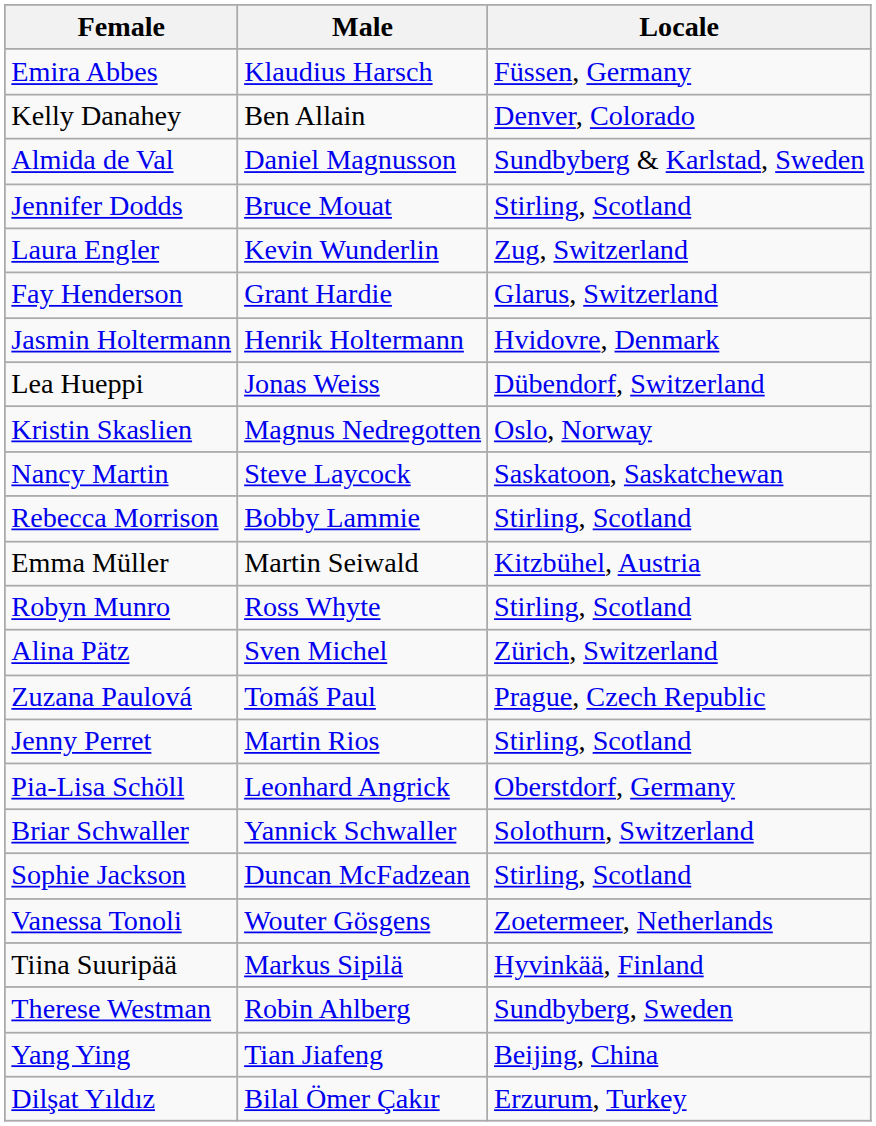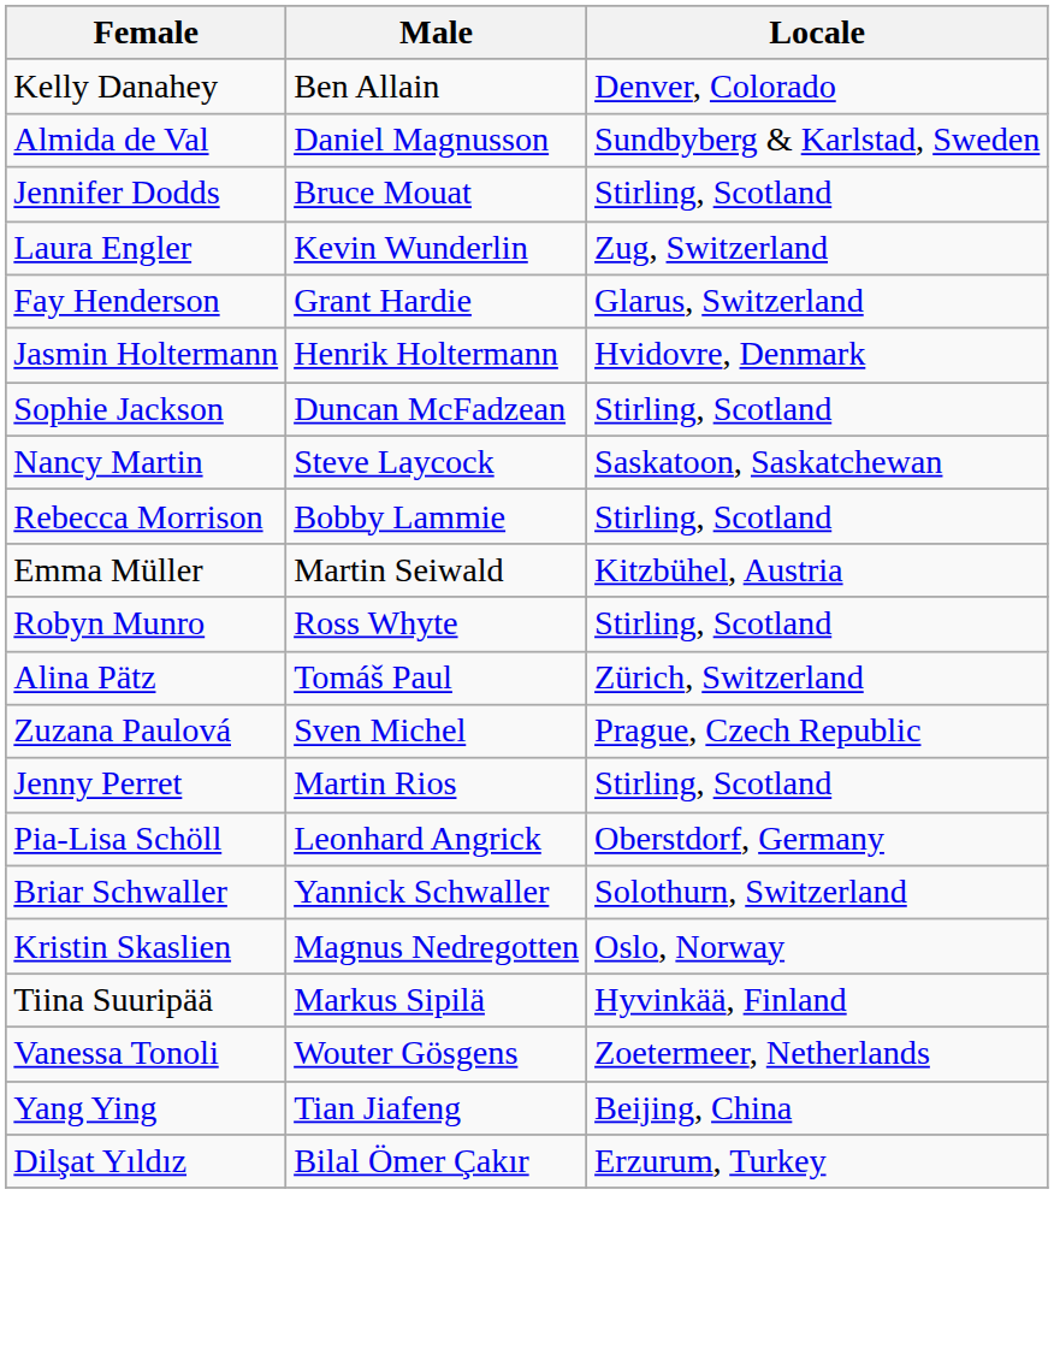 <table class=wikitable>
 <tr>
 <th scope="col">Female</th>
 <th scope="col">Male</th>
 <th scope="col">Locale</th>
-</tr>
-<tr>
-<td><a href='#'>Emira Abbes</a></td>
-<td><a href='#'>Klaudius Harsch</a></td>
-<td> <a href='#'>Füssen</a>, <a href='#'>Germany</a></td>
 </tr>
 <tr>
 <td>Kelly Danahey</td>
 <td>Ben Allain</td>
 <td> <a href='#'>Denver</a>, <a href='#'>Colorado</a></td>
 </tr>
 <tr>
 <td><a href='#'>Almida de Val</a></td>
 <td><a href='#'>Daniel Magnusson</a></td>
 <td> <a href='#'>Sundbyberg</a> & <a href='#'>Karlstad</a>, <a href='#'>Sweden</a></td>
 </tr>
 <tr>
 <td><a href='#'>Jennifer Dodds</a></td>
 <td><a href='#'>Bruce Mouat</a></td>
 <td> <a href='#'>Stirling</a>, <a href='#'>Scotland</a></td>
 </tr>
 <tr>
 <td><a href='#'>Laura Engler</a></td>
 <td><a href='#'>Kevin Wunderlin</a></td>
 <td> <a href='#'>Zug</a>, <a href='#'>Switzerland</a></td>
 </tr>
 <tr>
 <td><a href='#'>Fay Henderson</a></td>
 <td><a href='#'>Grant Hardie</a></td>
 <td> <a href='#'>Glarus</a>, <a href='#'>Switzerland</a></td>
 </tr>
 <tr>
 <td><a href='#'>Jasmin Holtermann</a></td>
 <td><a href='#'>Henrik Holtermann</a></td>
 <td> <a href='#'>Hvidovre</a>, <a href='#'>Denmark</a></td>
 </tr>
 <tr>
-<td>Lea Hueppi</td>
-<td><a href='#'>Jonas Weiss</a></td>
-<td> <a href='#'>Dübendorf</a>, <a href='#'>Switzerland</a></td>
-</tr>
-<tr>
-<td><a href='#'>Kristin Skaslien</a></td>
-<td><a href='#'>Magnus Nedregotten</a></td>
-<td> <a href='#'>Oslo</a>, <a href='#'>Norway</a></td>
+<td><a href='#'>Sophie Jackson</a></td>
+<td><a href='#'>Duncan McFadzean</a></td>
+<td> <a href='#'>Stirling</a>, <a href='#'>Scotland</a></td>
 </tr>
 <tr>
 <td><a href='#'>Nancy Martin</a></td>
 <td><a href='#'>Steve Laycock</a></td>
 <td> <a href='#'>Saskatoon</a>, <a href='#'>Saskatchewan</a></td>
 </tr>
 <tr>
 <td><a href='#'>Rebecca Morrison</a></td>
 <td><a href='#'>Bobby Lammie</a></td>
 <td> <a href='#'>Stirling</a>, <a href='#'>Scotland</a></td>
 </tr>
 <tr>
 <td>Emma Müller</td>
 <td>Martin Seiwald</td>
 <td> <a href='#'>Kitzbühel</a>, <a href='#'>Austria</a></td>
 </tr>
 <tr>
 <td><a href='#'>Robyn Munro</a></td>
 <td><a href='#'>Ross Whyte</a></td>
 <td> <a href='#'>Stirling</a>, <a href='#'>Scotland</a></td>
 </tr>
 <tr>
 <td><a href='#'>Alina Pätz</a></td>
-<td><a href='#'>Sven Michel</a></td>
+<td><a href='#'>Tomáš Paul</a></td>
 <td> <a href='#'>Zürich</a>, <a href='#'>Switzerland</a></td>
 </tr>
 <tr>
 <td><a href='#'>Zuzana Paulová</a></td>
-<td><a href='#'>Tomáš Paul</a></td>
+<td><a href='#'>Sven Michel</a></td>
 <td> <a href='#'>Prague</a>, <a href='#'>Czech Republic</a></td>
 </tr>
 <tr>
 <td><a href='#'>Jenny Perret</a></td>
 <td><a href='#'>Martin Rios</a></td>
 <td> <a href='#'>Stirling</a>, <a href='#'>Scotland</a></td>
 </tr>
 <tr>
 <td><a href='#'>Pia-Lisa Schöll</a></td>
 <td><a href='#'>Leonhard Angrick</a></td>
 <td> <a href='#'>Oberstdorf</a>, <a href='#'>Germany</a></td>
 </tr>
 <tr>
 <td><a href='#'>Briar Schwaller</a></td>
 <td><a href='#'>Yannick Schwaller</a></td>
 <td> <a href='#'>Solothurn</a>, <a href='#'>Switzerland</a></td>
 </tr>
 <tr>
-<td><a href='#'>Sophie Jackson</a></td>
-<td><a href='#'>Duncan McFadzean</a></td>
-<td> <a href='#'>Stirling</a>, <a href='#'>Scotland</a></td>
-</tr>
-<tr>
-<td><a href='#'>Vanessa Tonoli</a></td>
-<td><a href='#'>Wouter Gösgens</a></td>
-<td> <a href='#'>Zoetermeer</a>, <a href='#'>Netherlands</a></td>
+<td><a href='#'>Kristin Skaslien</a></td>
+<td><a href='#'>Magnus Nedregotten</a></td>
+<td> <a href='#'>Oslo</a>, <a href='#'>Norway</a></td>
 </tr>
 <tr>
 <td>Tiina Suuripää</td>
 <td><a href='#'>Markus Sipilä</a></td>
 <td> <a href='#'>Hyvinkää</a>, <a href='#'>Finland</a></td>
 </tr>
 <tr>
-<td><a href='#'>Therese Westman</a></td>
-<td><a href='#'>Robin Ahlberg</a></td>
-<td> <a href='#'>Sundbyberg</a>, <a href='#'>Sweden</a></td>
+<td><a href='#'>Vanessa Tonoli</a></td>
+<td><a href='#'>Wouter Gösgens</a></td>
+<td> <a href='#'>Zoetermeer</a>, <a href='#'>Netherlands</a></td>
 </tr>
 <tr>
 <td><a href='#'>Yang Ying</a></td>
 <td><a href='#'>Tian Jiafeng</a></td>
 <td> <a href='#'>Beijing</a>, <a href='#'>China</a></td>
 </tr>
 <tr>
 <td><a href='#'>Dilşat Yıldız</a></td>
 <td><a href='#'>Bilal Ömer Çakır</a></td>
 <td> <a href='#'>Erzurum</a>, <a href='#'>Turkey</a></td>
 </tr>
 </table>
